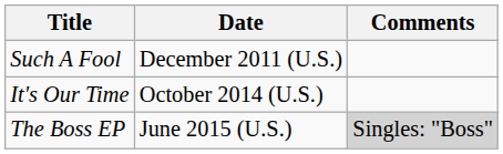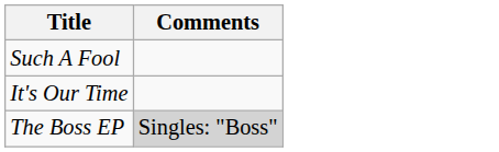 <table class="wikitable">
 <tr>
 <th>Title</th>
-<th>Date</th>
 <th>Comments</th>
 </tr>
 <tr>
 <td><em>Such A Fool</em></td>
-<td>December 2011 (U.S.)</td>
 <td></td>
 </tr>
 <tr>
 <td><em>It's Our Time</em></td>
-<td>October 2014 (U.S.)</td>
 <td></td>
 </tr>
 <tr>
 <td><em>The Boss EP</em></td>
-<td>June 2015 (U.S.)</td>
 <td style="background: lightgrey;">Singles: "Boss"</td>
 </tr>
 </table>
